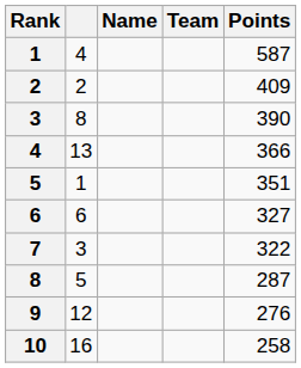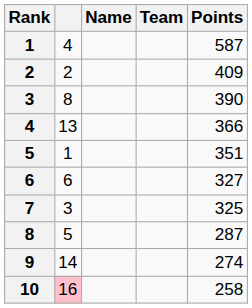 <table class="wikitable">
 <tr>
 <th scope="col">Rank</th>
 <th scope="col"></th>
 <th scope="col">Name</th>
 <th scope="col">Team</th>
 <th scope="col">Points</th>
 </tr>
 <tr>
 <th scope="row">1</th>
 <td style="text-align:center;">4</td>
 <td></td>
 <td></td>
 <td style="text-align:right;">587</td>
 </tr>
 <tr>
 <th scope="row">2</th>
 <td style="text-align:center;">2</td>
 <td></td>
 <td></td>
 <td style="text-align:right;">409</td>
 </tr>
 <tr>
 <th scope="row">3</th>
 <td style="text-align:center;">8</td>
 <td></td>
 <td></td>
 <td style="text-align:right;">390</td>
 </tr>
 <tr>
 <th scope="row">4</th>
 <td style="text-align:center;">13</td>
 <td></td>
 <td></td>
 <td style="text-align:right;">366</td>
 </tr>
 <tr>
 <th scope="row">5</th>
 <td style="text-align:center;">1</td>
 <td></td>
 <td></td>
 <td style="text-align:right;">351</td>
 </tr>
 <tr>
 <th scope="row">6</th>
 <td style="text-align:center;">6</td>
 <td></td>
 <td></td>
 <td style="text-align:right;">327</td>
 </tr>
 <tr>
 <th scope="row">7</th>
 <td style="text-align:center;">3</td>
 <td></td>
 <td></td>
-<td style="text-align:right;">322</td>
+<td style="text-align:right;">325</td>
 </tr>
 <tr>
 <th scope="row">8</th>
 <td style="text-align:center;">5</td>
 <td></td>
 <td></td>
 <td style="text-align:right;">287</td>
 </tr>
 <tr>
 <th scope="row">9</th>
-<td style="text-align:center;">12</td>
+<td style="text-align:center;">14</td>
 <td></td>
 <td></td>
-<td style="text-align:right;">276</td>
+<td style="text-align:right;">274</td>
 </tr>
 <tr>
 <th scope="row">10</th>
-<td style="text-align:center;">16</td>
+<td style="background: pink; text-align:center;">16</td>
 <td></td>
 <td></td>
 <td style="text-align:right;">258</td>
 </tr>
 </table>
